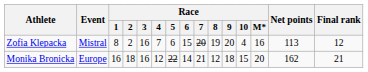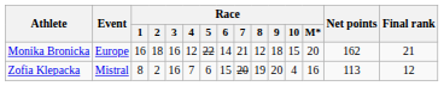 <table class="wikitable" style="font-size:90%">
 <tr>
 <th rowspan=2>Athlete</th>
 <th rowspan=2>Event</th>
 <th colspan=11>Race</th>
 <th rowspan=2>Net points</th>
 <th rowspan=2>Final rank</th>
 </tr>
 <tr style="font-size:95%">
 <th>1</th>
 <th>2</th>
 <th>3</th>
 <th>4</th>
 <th>5</th>
 <th>6</th>
 <th>7</th>
 <th>8</th>
 <th>9</th>
 <th>10</th>
 <th>M*</th>
 </tr>
 <tr align=center>
+<td align=left><a href='#'>Monika Bronicka</a></td>
+<td align=left><a href='#'>Europe</a></td>
+<td>16</td>
+<td>18</td>
+<td>16</td>
+<td>12</td>
+<td><s>22</s></td>
+<td>14</td>
+<td>21</td>
+<td>12</td>
+<td>18</td>
+<td>15</td>
+<td>20</td>
+<td>162</td>
+<td>21</td>
+</tr>
+<tr align=center>
 <td align=left><a href='#'>Zofia Klepacka</a></td>
 <td align=left><a href='#'>Mistral</a></td>
 <td>8</td>
 <td>2</td>
 <td>16</td>
 <td>7</td>
 <td>6</td>
 <td>15</td>
 <td><s>20</s></td>
 <td>19</td>
 <td>20</td>
 <td>4</td>
 <td>16</td>
 <td>113</td>
 <td>12</td>
 </tr>
-<tr align=center>
-<td align=left><a href='#'>Monika Bronicka</a></td>
-<td align=left><a href='#'>Europe</a></td>
-<td>16</td>
-<td>18</td>
-<td>16</td>
-<td>12</td>
-<td><s>22</s></td>
-<td>14</td>
-<td>21</td>
-<td>12</td>
-<td>18</td>
-<td>15</td>
-<td>20</td>
-<td>162</td>
-<td>21</td>
-</tr>
 </table>
